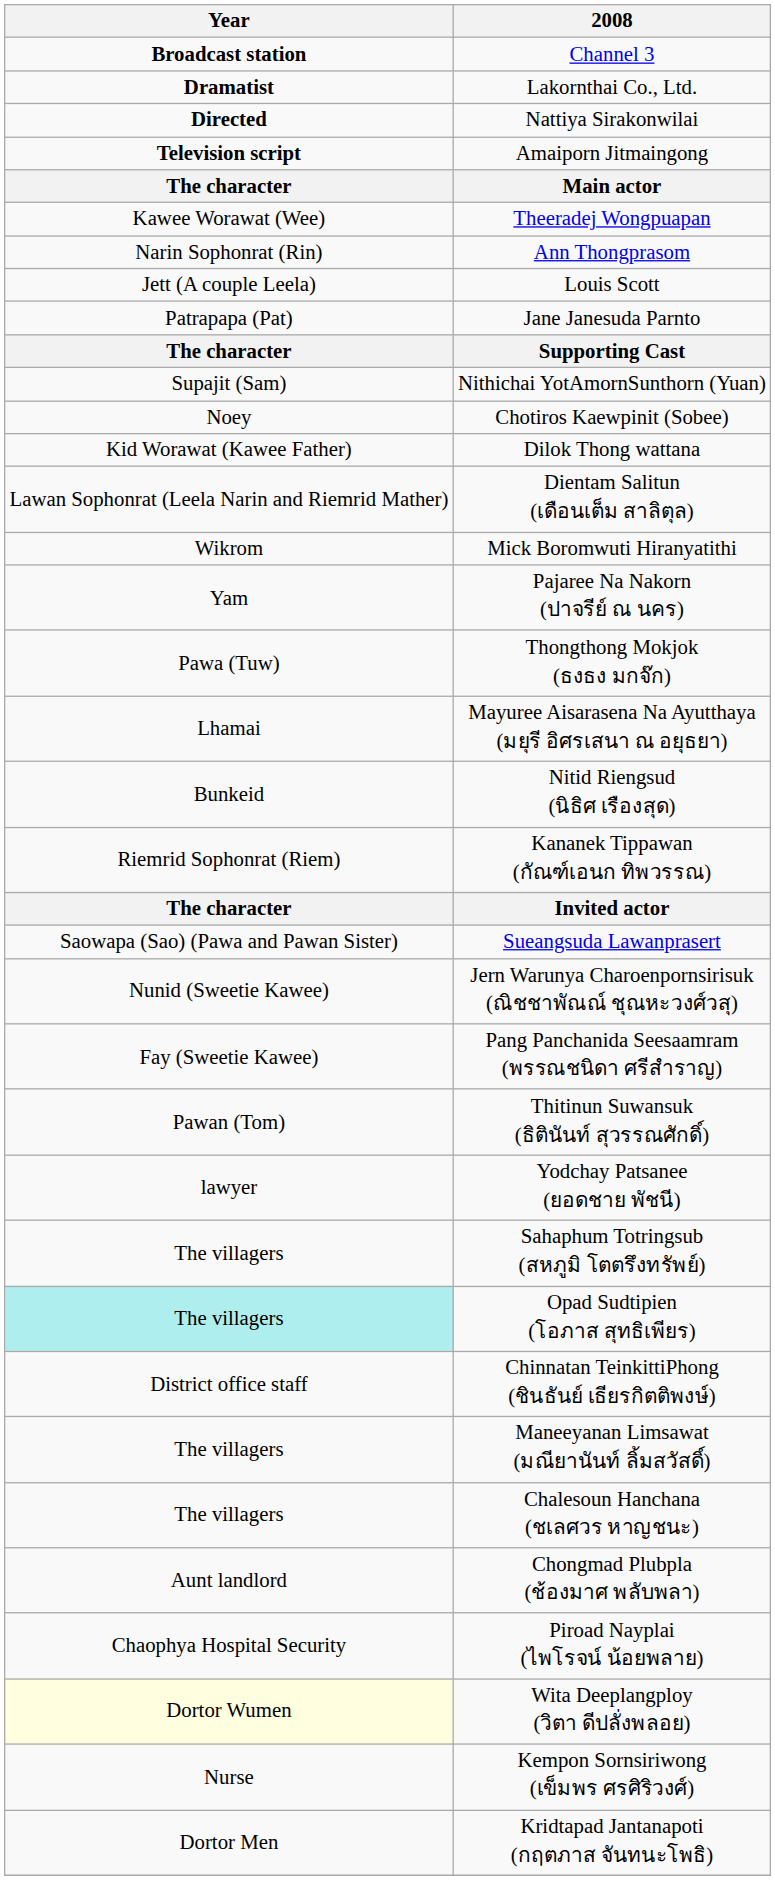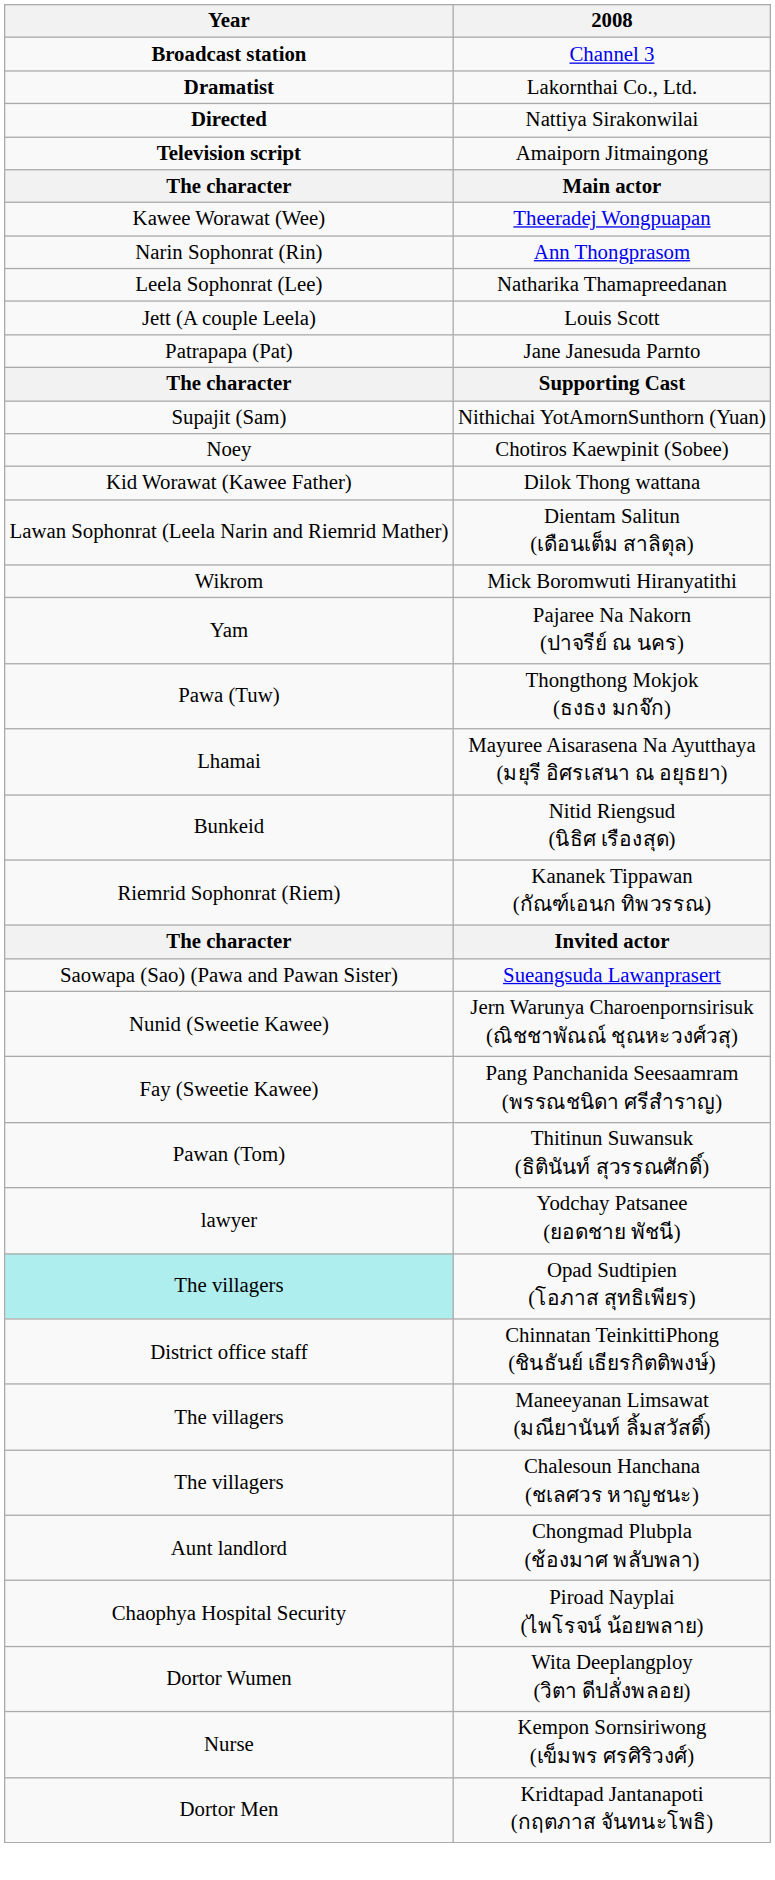 <table class="wikitable">
 <tr>
 <th>Year</th>
 <th><strong>2008</strong></th>
 </tr>
 <tr>
 <td align = "center"><strong>Broadcast station</strong></td>
 <td align = "center"><a href='#'>Channel 3</a></td>
 </tr>
 <tr>
 <td align = "center"><strong>Dramatist </strong></td>
 <td align = "center">Lakornthai Co., Ltd.</td>
 </tr>
 <tr>
 <td align = "center"><strong>Directed</strong></td>
 <td align = "center">Nattiya Sirakonwilai</td>
 </tr>
 <tr>
 <td align = "center"><strong>Television script </strong></td>
 <td align = "center">Amaiporn Jitmaingong</td>
 </tr>
 <tr>
 <th>The character</th>
 <th align="center">Main actor</th>
 </tr>
 <tr>
 <td align = "center">Kawee Worawat (Wee)</td>
 <td align = "center"><a href='#'>Theeradej Wongpuapan</a></td>
 </tr>
 <tr>
 <td align = "center">Narin Sophonrat (Rin)</td>
 <td align = "center"><a href='#'>Ann Thongprasom</a></td>
+</tr>
+<tr>
+<td align = "center">Leela Sophonrat (Lee)</td>
+<td align = "center">Natharika Thamapreedanan</td>
 </tr>
 <tr>
 <td align = "center">Jett (A couple Leela)</td>
 <td align = "center">Louis Scott</td>
 </tr>
 <tr>
 <td align = "center">Patrapapa (Pat)</td>
 <td align = "center">Jane Janesuda Parnto</td>
 </tr>
 <tr>
 <th>The character</th>
 <th align="center">Supporting Cast</th>
 </tr>
 <tr>
 <td align = "center">Supajit (Sam)</td>
 <td align = "center">Nithichai YotAmornSunthorn (Yuan)</td>
 </tr>
 <tr>
 <td align = "center">Noey</td>
 <td align = "center">Chotiros Kaewpinit (Sobee)</td>
 </tr>
 <tr>
 <td align = "center">Kid Worawat (Kawee Father)</td>
 <td align = "center">Dilok Thong wattana</td>
 </tr>
 <tr>
 <td align = "center">Lawan Sophonrat (Leela Narin and Riemrid Mather)</td>
 <td align = "center">Dientam Salitun <br> (เดือนเต็ม สาลิตุล)</td>
 </tr>
 <tr>
 <td align = "center">Wikrom</td>
 <td align = "center">Mick Boromwuti Hiranyatithi</td>
 </tr>
 <tr>
 <td align = "center">Yam</td>
 <td align = "center">Pajaree Na Nakorn <br> (ปาจรีย์ ณ นคร)</td>
 </tr>
 <tr>
 <td align = "center">Pawa (Tuw)</td>
 <td align = "center">Thongthong Mokjok <br> (ธงธง มกจ๊ก)</td>
 </tr>
 <tr>
 <td align = "center">Lhamai</td>
 <td align = "center">Mayuree Aisarasena Na Ayutthaya <br> (มยุรี อิศรเสนา ณ อยุธยา)</td>
 </tr>
 <tr>
 <td align = "center">Bunkeid</td>
 <td align = "center">Nitid Riengsud <br> (นิธิศ เรืองสุด)</td>
 </tr>
 <tr>
 <td align = "center">Riemrid Sophonrat (Riem)</td>
 <td align = "center">Kananek Tippawan <br> (กัณฑ์เอนก ทิพวรรณ)</td>
 </tr>
 <tr>
 <th>The character</th>
 <th align="center">Invited actor</th>
 </tr>
 <tr>
 <td align = "center">Saowapa (Sao) (Pawa and Pawan Sister)</td>
 <td align = "center"><a href='#'>Sueangsuda Lawanprasert</a></td>
 </tr>
 <tr>
 <td align = "center">Nunid (Sweetie Kawee)</td>
 <td align = "center">Jern Warunya Charoenpornsirisuk <br> (ณิชชาพัณณ์ ชุณหะวงศ์วสุ)</td>
 </tr>
 <tr>
 <td align = "center">Fay (Sweetie Kawee)</td>
 <td align = "center">Pang Panchanida Seesaamram <br> (พรรณชนิดา ศรีสําราญ)</td>
 </tr>
 <tr>
 <td align = "center">Pawan (Tom)</td>
 <td align = "center">Thitinun Suwansuk <br> (ธิตินันท์ สุวรรณศักดิ์)</td>
 </tr>
 <tr>
 <td align = "center">lawyer</td>
 <td align = "center">Yodchay Patsanee <br> (ยอดชาย พัชนี)</td>
 </tr>
 <tr>
-<td align = "center">The villagers</td>
-<td align = "center">Sahaphum Totringsub <br> (สหภูมิ โตตรึงทรัพย์)</td>
-</tr>
-<tr>
 <td align = "center" style="background: paleturquoise;">The villagers</td>
 <td align = "center">Opad Sudtipien <br> (โอภาส สุทธิเพียร)</td>
 </tr>
 <tr>
 <td align = "center">District office staff</td>
 <td align = "center">Chinnatan TeinkittiPhong <br> (ชินธันย์ เธียรกิตติพงษ์)</td>
 </tr>
 <tr>
 <td align = "center">The villagers</td>
 <td align = "center">Maneeyanan Limsawat <br> (มณียานันท์ ลิ้มสวัสดิ์)</td>
 </tr>
 <tr>
 <td align = "center">The villagers</td>
 <td align = "center">Chalesoun Hanchana <br> (ชเลศวร หาญชนะ)</td>
 </tr>
 <tr>
 <td align = "center">Aunt landlord</td>
 <td align = "center">Chongmad Plubpla <br> (ช้องมาศ พลับพลา)</td>
 </tr>
 <tr>
 <td align = "center">Chaophya Hospital Security</td>
 <td align = "center">Piroad Nayplai <br> (ไพโรจน์ น้อยพลาย)</td>
 </tr>
 <tr>
-<td align = "center" style="background: lightyellow;">Dortor Wumen</td>
+<td align = "center">Dortor Wumen</td>
 <td align = "center">Wita Deeplangploy <br> (วิตา ดีปลั่งพลอย)</td>
 </tr>
 <tr>
 <td align = "center">Nurse</td>
 <td align = "center">Kempon Sornsiriwong <br> (เข็มพร ศรศิริวงศ์)</td>
 </tr>
 <tr>
 <td align = "center">Dortor Men</td>
 <td align = "center">Kridtapad Jantanapoti <br> (กฤตภาส จันทนะโพธิ)</td>
 </tr>
 <tr>
 </tr>
 </table>
